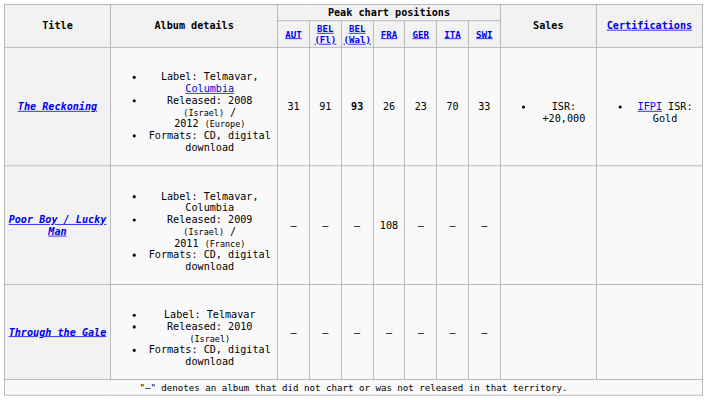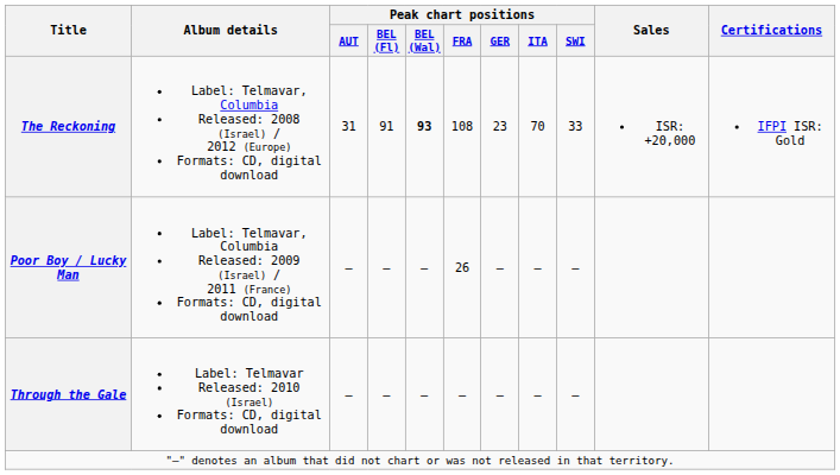 <table class="wikitable plainrowheaders" style="text-align:center;" border="1">
 <tr>
 <th scope="col" rowspan="2" style="width:10em;">Title</th>
 <th scope="col" rowspan="2" style="width:16em;">Album details</th>
 <th scope="col" colspan="7">Peak chart positions</th>
 <th scope="col" rowspan="2" style="width:9em;">Sales</th>
 <th scope="col" rowspan="2" style="width:10em;"><a href='#'>Certifications</a></th>
 </tr>
 <tr>
 <th scope="col" style="width:3em;font-size:90%;"><a href='#'>AUT</a><br></th>
 <th scope="col" style="width:3em;font-size:90%;"><a href='#'>BEL<br>(Fl)</a><br></th>
 <th scope="col" style="width:3em;font-size:90%;"><a href='#'>BEL<br>(Wal)</a><br></th>
 <th scope="col" style="width:3em;font-size:90%;"><a href='#'>FRA</a><br></th>
 <th scope="col" style="width:3em;font-size:90%;"><a href='#'>GER</a><br></th>
 <th scope="col" style="width:3em;font-size:90%;"><a href='#'>ITA</a><br></th>
 <th scope="col" style="width:3em;font-size:90%;"><a href='#'>SWI</a><br></th>
 </tr>
 <tr>
 <th scope="row"><em><a href='#'>The Reckoning</a></em></th>
 <td><br><ul><li>Label: Telmavar, <a href='#'>Columbia</a></li><li>Released: 2008 <small>(Israel)</small> /<br> 2012 <small>(Europe)</small></li><li>Formats: CD, digital download</li></ul></td>
 <td>31</td>
 <td>91</td>
 <td><strong>93</strong></td>
-<td>26</td>
+<td>108</td>
 <td>23</td>
 <td>70</td>
 <td>33</td>
 <td><br><ul><li>ISR: +20,000</li></ul></td>
 <td><br><ul><li><a href='#'>IFPI</a> ISR: Gold</li></ul></td>
 </tr>
 <tr>
 <th scope="row"><em><a href='#'>Poor Boy / Lucky Man</a></em></th>
 <td><br><ul><li>Label: Telmavar, Columbia</li><li>Released: 2009 <small>(Israel)</small> /<br>2011 <small>(France)</small></li><li>Formats: CD, digital download</li></ul></td>
 <td>—</td>
 <td>—</td>
 <td>—</td>
-<td>108</td>
+<td>26</td>
 <td>—</td>
 <td>—</td>
 <td>—</td>
 <td></td>
 <td></td>
 </tr>
 <tr>
 <th scope="row"><em><a href='#'>Through the Gale</a></em></th>
 <td><br><ul><li>Label: Telmavar</li><li>Released: 2010 <small>(Israel)</small></li><li>Formats: CD, digital download</li></ul></td>
 <td>—</td>
 <td>—</td>
 <td>—</td>
 <td>—</td>
 <td>—</td>
 <td>—</td>
 <td>—</td>
 <td></td>
 <td></td>
 </tr>
 <tr>
 <td colspan="13" style="font-size:90%">"—" denotes an album that did not chart or was not released in that territory.</td>
 </tr>
 </table>
